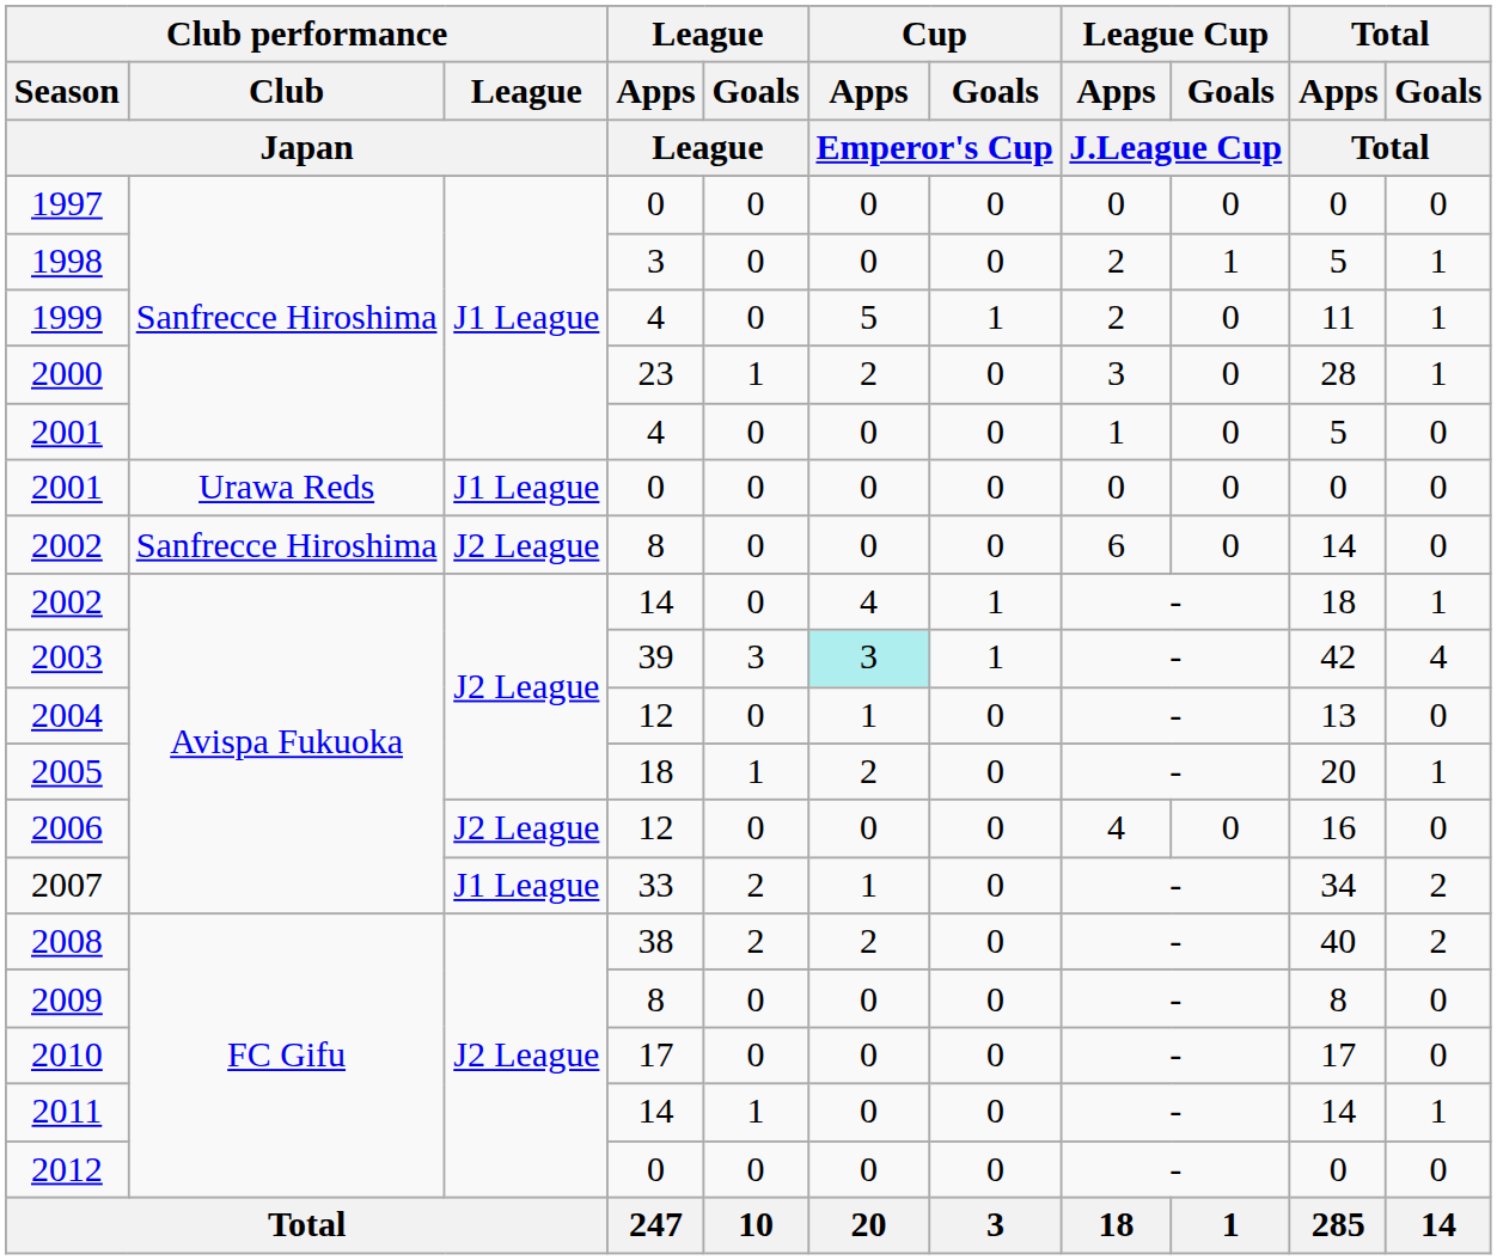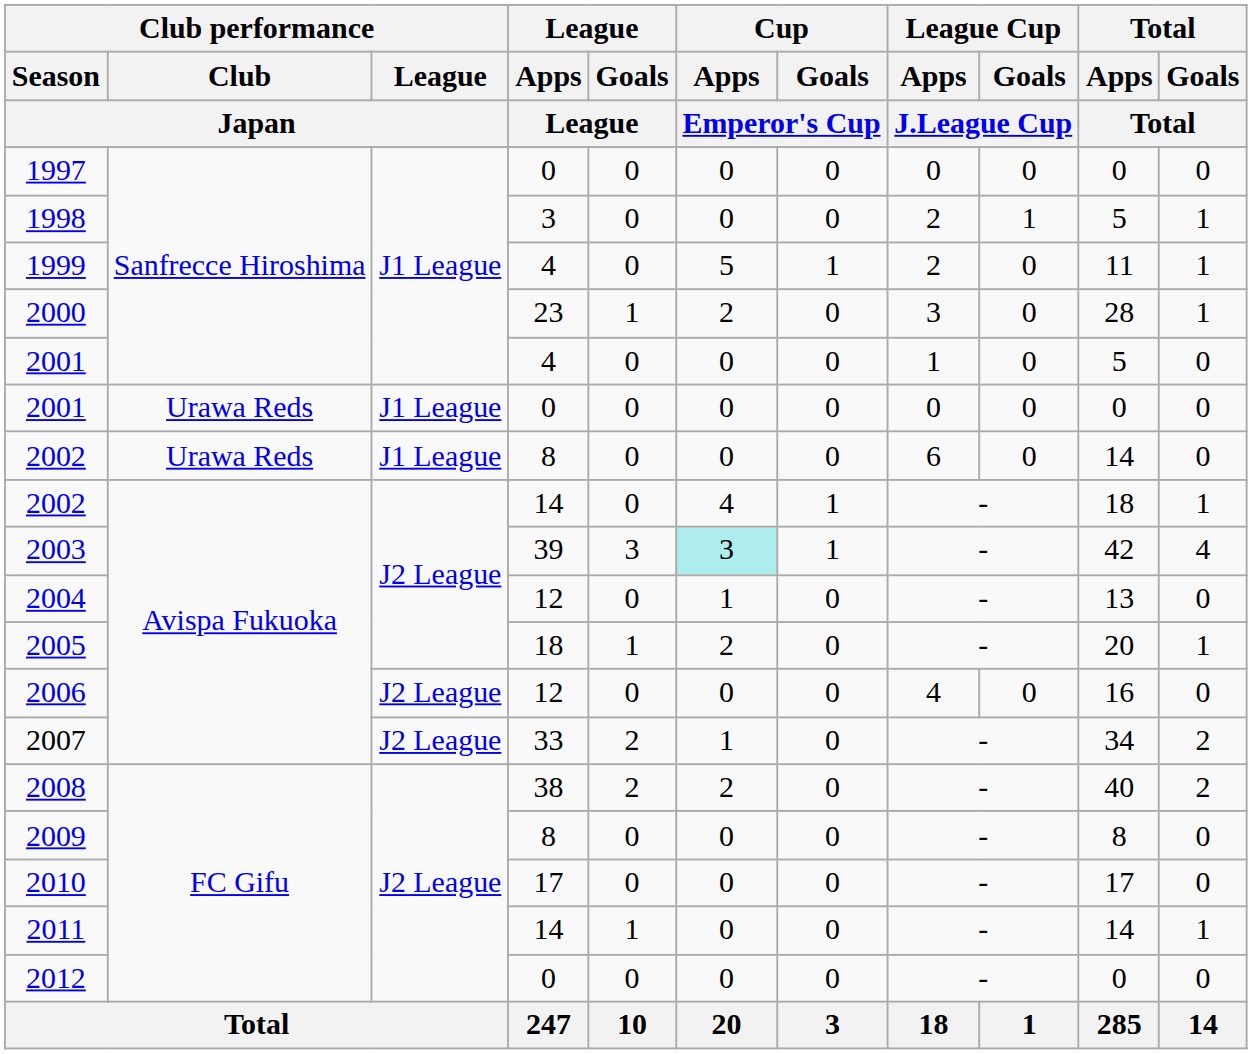 <table class="wikitable" style="text-align:center;">
 <tr>
 <th colspan=3>Club performance</th>
 <th colspan=2>League</th>
 <th colspan=2>Cup</th>
 <th colspan=2>League Cup</th>
 <th colspan=2>Total</th>
 </tr>
 <tr>
 <th>Season</th>
 <th>Club</th>
 <th>League</th>
 <th>Apps</th>
 <th>Goals</th>
 <th>Apps</th>
 <th>Goals</th>
 <th>Apps</th>
 <th>Goals</th>
 <th>Apps</th>
 <th>Goals</th>
 </tr>
 <tr>
 <th colspan=3>Japan</th>
 <th colspan=2>League</th>
 <th colspan=2><a href='#'>Emperor's Cup</a></th>
 <th colspan=2><a href='#'>J.League Cup</a></th>
 <th colspan=2>Total</th>
 </tr>
 <tr>
 <td><a href='#'>1997</a></td>
 <td rowspan="5"><a href='#'>Sanfrecce Hiroshima</a></td>
 <td rowspan="5"><a href='#'>J1 League</a></td>
 <td>0</td>
 <td>0</td>
 <td>0</td>
 <td>0</td>
 <td>0</td>
 <td>0</td>
 <td>0</td>
 <td>0</td>
 </tr>
 <tr>
 <td><a href='#'>1998</a></td>
 <td>3</td>
 <td>0</td>
 <td>0</td>
 <td>0</td>
 <td>2</td>
 <td>1</td>
 <td>5</td>
 <td>1</td>
 </tr>
 <tr>
 <td><a href='#'>1999</a></td>
 <td>4</td>
 <td>0</td>
 <td>5</td>
 <td>1</td>
 <td>2</td>
 <td>0</td>
 <td>11</td>
 <td>1</td>
 </tr>
 <tr>
 <td><a href='#'>2000</a></td>
 <td>23</td>
 <td>1</td>
 <td>2</td>
 <td>0</td>
 <td>3</td>
 <td>0</td>
 <td>28</td>
 <td>1</td>
 </tr>
 <tr>
 <td><a href='#'>2001</a></td>
 <td>4</td>
 <td>0</td>
 <td>0</td>
 <td>0</td>
 <td>1</td>
 <td>0</td>
 <td>5</td>
 <td>0</td>
 </tr>
 <tr>
 <td><a href='#'>2001</a></td>
 <td><a href='#'>Urawa Reds</a></td>
 <td><a href='#'>J1 League</a></td>
 <td>0</td>
 <td>0</td>
 <td>0</td>
 <td>0</td>
 <td>0</td>
 <td>0</td>
 <td>0</td>
 <td>0</td>
 </tr>
 <tr>
 <td><a href='#'>2002</a></td>
-<td><a href='#'>Sanfrecce Hiroshima</a></td>
-<td><a href='#'>J2 League</a></td>
+<td><a href='#'>Urawa Reds</a></td>
+<td><a href='#'>J1 League</a></td>
 <td>8</td>
 <td>0</td>
 <td>0</td>
 <td>0</td>
 <td>6</td>
 <td>0</td>
 <td>14</td>
 <td>0</td>
 </tr>
 <tr>
 <td><a href='#'>2002</a></td>
 <td rowspan="6"><a href='#'>Avispa Fukuoka</a></td>
 <td rowspan="4"><a href='#'>J2 League</a></td>
 <td>14</td>
 <td>0</td>
 <td>4</td>
 <td>1</td>
 <td colspan="2">-</td>
 <td>18</td>
 <td>1</td>
 </tr>
 <tr>
 <td><a href='#'>2003</a></td>
 <td>39</td>
 <td>3</td>
 <td style="background: paleturquoise;">3</td>
 <td>1</td>
 <td colspan="2">-</td>
 <td>42</td>
 <td>4</td>
 </tr>
 <tr>
 <td><a href='#'>2004</a></td>
 <td>12</td>
 <td>0</td>
 <td>1</td>
 <td>0</td>
 <td colspan="2">-</td>
 <td>13</td>
 <td>0</td>
 </tr>
 <tr>
 <td><a href='#'>2005</a></td>
 <td>18</td>
 <td>1</td>
 <td>2</td>
 <td>0</td>
 <td colspan="2">-</td>
 <td>20</td>
 <td>1</td>
 </tr>
 <tr>
 <td><a href='#'>2006</a></td>
 <td><a href='#'>J2 League</a></td>
 <td>12</td>
 <td>0</td>
 <td>0</td>
 <td>0</td>
 <td>4</td>
 <td>0</td>
 <td>16</td>
 <td>0</td>
 </tr>
 <tr>
 <td>2007</td>
-<td><a href='#'>J1 League</a></td>
+<td><a href='#'>J2 League</a></td>
 <td>33</td>
 <td>2</td>
 <td>1</td>
 <td>0</td>
 <td colspan="2">-</td>
 <td>34</td>
 <td>2</td>
 </tr>
 <tr>
 <td><a href='#'>2008</a></td>
 <td rowspan="5"><a href='#'>FC Gifu</a></td>
 <td rowspan="5"><a href='#'>J2 League</a></td>
 <td>38</td>
 <td>2</td>
 <td>2</td>
 <td>0</td>
 <td colspan="2">-</td>
 <td>40</td>
 <td>2</td>
 </tr>
 <tr>
 <td><a href='#'>2009</a></td>
 <td>8</td>
 <td>0</td>
 <td>0</td>
 <td>0</td>
 <td colspan="2">-</td>
 <td>8</td>
 <td>0</td>
 </tr>
 <tr>
 <td><a href='#'>2010</a></td>
 <td>17</td>
 <td>0</td>
 <td>0</td>
 <td>0</td>
 <td colspan="2">-</td>
 <td>17</td>
 <td>0</td>
 </tr>
 <tr>
 <td><a href='#'>2011</a></td>
 <td>14</td>
 <td>1</td>
 <td>0</td>
 <td>0</td>
 <td colspan="2">-</td>
 <td>14</td>
 <td>1</td>
 </tr>
 <tr>
 <td><a href='#'>2012</a></td>
 <td>0</td>
 <td>0</td>
 <td>0</td>
 <td>0</td>
 <td colspan="2">-</td>
 <td>0</td>
 <td>0</td>
 </tr>
 <tr>
 <th colspan=3>Total</th>
 <th>247</th>
 <th>10</th>
 <th>20</th>
 <th>3</th>
 <th>18</th>
 <th>1</th>
 <th>285</th>
 <th>14</th>
 </tr>
 </table>
